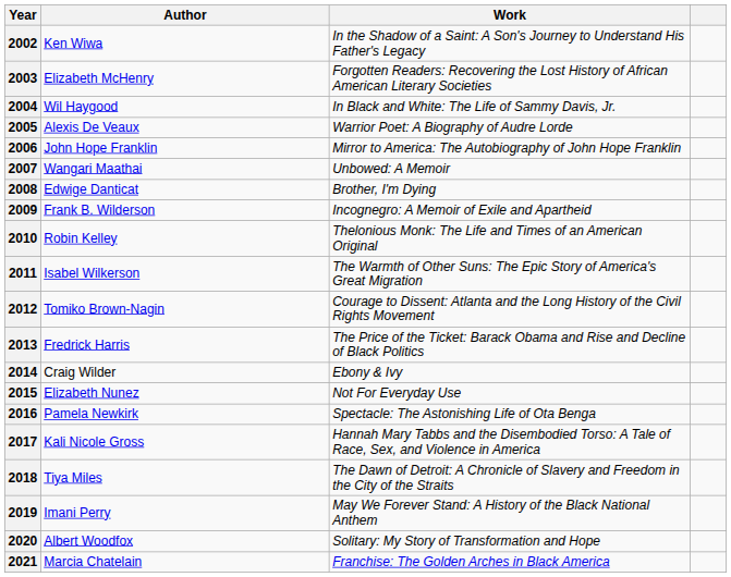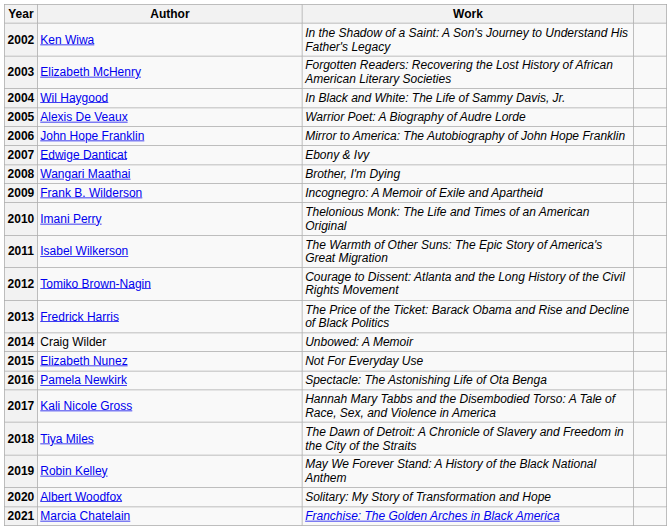 <table class="wikitable" width="100%">
 <tr>
 <th scope="col" width=5%>Year</th>
 <th scope="col" width=40%>Author</th>
 <th scope="col" width=50%>Work</th>
 <th scope="col" width=5%></th>
 </tr>
 <tr>
 <th>2002</th>
 <td><a href='#'>Ken Wiwa</a></td>
 <td><em>In the Shadow of a Saint: A Son's Journey to Understand His Father's Legacy</em></td>
 <td></td>
 </tr>
 <tr>
 <th>2003</th>
 <td><a href='#'>Elizabeth McHenry</a></td>
 <td><em>Forgotten Readers: Recovering the Lost History of African American Literary Societies</em></td>
 <td></td>
 </tr>
 <tr>
 <th>2004</th>
 <td><a href='#'>Wil Haygood</a></td>
 <td><em>In Black and White: The Life of Sammy Davis, Jr.</em></td>
 <td></td>
 </tr>
 <tr>
 <th>2005</th>
 <td><a href='#'>Alexis De Veaux</a></td>
 <td><em>Warrior Poet: A Biography of Audre Lorde</em></td>
 <td></td>
 </tr>
 <tr>
 <th>2006</th>
 <td><a href='#'>John Hope Franklin</a></td>
 <td><em>Mirror to America: The Autobiography of John Hope Franklin</em></td>
 <td></td>
 </tr>
 <tr>
 <th>2007</th>
-<td><a href='#'>Wangari Maathai</a></td>
-<td><em>Unbowed: A Memoir</em></td>
+<td><a href='#'>Edwige Danticat</a></td>
+<td><em>Ebony & Ivy</em></td>
 <td></td>
 </tr>
 <tr>
 <th>2008</th>
-<td><a href='#'>Edwige Danticat</a></td>
+<td><a href='#'>Wangari Maathai</a></td>
 <td><em>Brother, I'm Dying</em></td>
 <td></td>
 </tr>
 <tr>
 <th>2009</th>
 <td><a href='#'>Frank B. Wilderson</a></td>
 <td><em>Incognegro: A Memoir of Exile and Apartheid</em></td>
 <td></td>
 </tr>
 <tr>
 <th>2010</th>
-<td><a href='#'>Robin Kelley</a></td>
+<td><a href='#'>Imani Perry</a></td>
 <td><em>Thelonious Monk: The Life and Times of an American Original</em></td>
 <td></td>
 </tr>
 <tr>
 <th>2011</th>
 <td><a href='#'>Isabel Wilkerson</a></td>
 <td><em>The Warmth of Other Suns: The Epic Story of America's Great Migration</em></td>
 <td></td>
 </tr>
 <tr>
 <th>2012</th>
 <td><a href='#'>Tomiko Brown-Nagin</a></td>
 <td><em>Courage to Dissent: Atlanta and the Long History of the Civil Rights Movement</em></td>
 <td></td>
 </tr>
 <tr>
 <th>2013</th>
 <td><a href='#'>Fredrick Harris</a></td>
 <td><em>The Price of the Ticket: Barack Obama and Rise and Decline of Black Politics</em></td>
 <td></td>
 </tr>
 <tr>
 <th>2014</th>
 <td>Craig Wilder</td>
-<td><em>Ebony & Ivy</em></td>
+<td><em>Unbowed: A Memoir</em></td>
 <td></td>
 </tr>
 <tr>
 <th>2015</th>
 <td><a href='#'>Elizabeth Nunez</a></td>
 <td><em>Not For Everyday Use</em></td>
 <td></td>
 </tr>
 <tr>
 <th>2016</th>
 <td><a href='#'>Pamela Newkirk</a></td>
 <td><em>Spectacle: The Astonishing Life of Ota Benga</em></td>
 <td></td>
 </tr>
 <tr>
 <th>2017</th>
 <td><a href='#'>Kali Nicole Gross</a></td>
 <td><em>Hannah Mary Tabbs and the Disembodied Torso: A Tale of Race, Sex, and Violence in America</em></td>
 <td></td>
 </tr>
 <tr>
 <th>2018</th>
 <td><a href='#'>Tiya Miles</a></td>
 <td><em>The Dawn of Detroit: A Chronicle of Slavery and Freedom in the City of the Straits</em></td>
 <td></td>
 </tr>
 <tr>
 <th>2019</th>
-<td><a href='#'>Imani Perry</a></td>
+<td><a href='#'>Robin Kelley</a></td>
 <td><em>May We Forever Stand: A History of the Black National Anthem</em></td>
 <td></td>
 </tr>
 <tr>
 <th>2020</th>
 <td><a href='#'>Albert Woodfox</a></td>
 <td><em>Solitary: My Story of Transformation and Hope</em></td>
 <td></td>
 </tr>
 <tr>
 <th>2021</th>
 <td><a href='#'>Marcia Chatelain</a></td>
 <td><em><a href='#'>Franchise: The Golden Arches in Black America</a></em></td>
 <td></td>
 </tr>
 </table>
